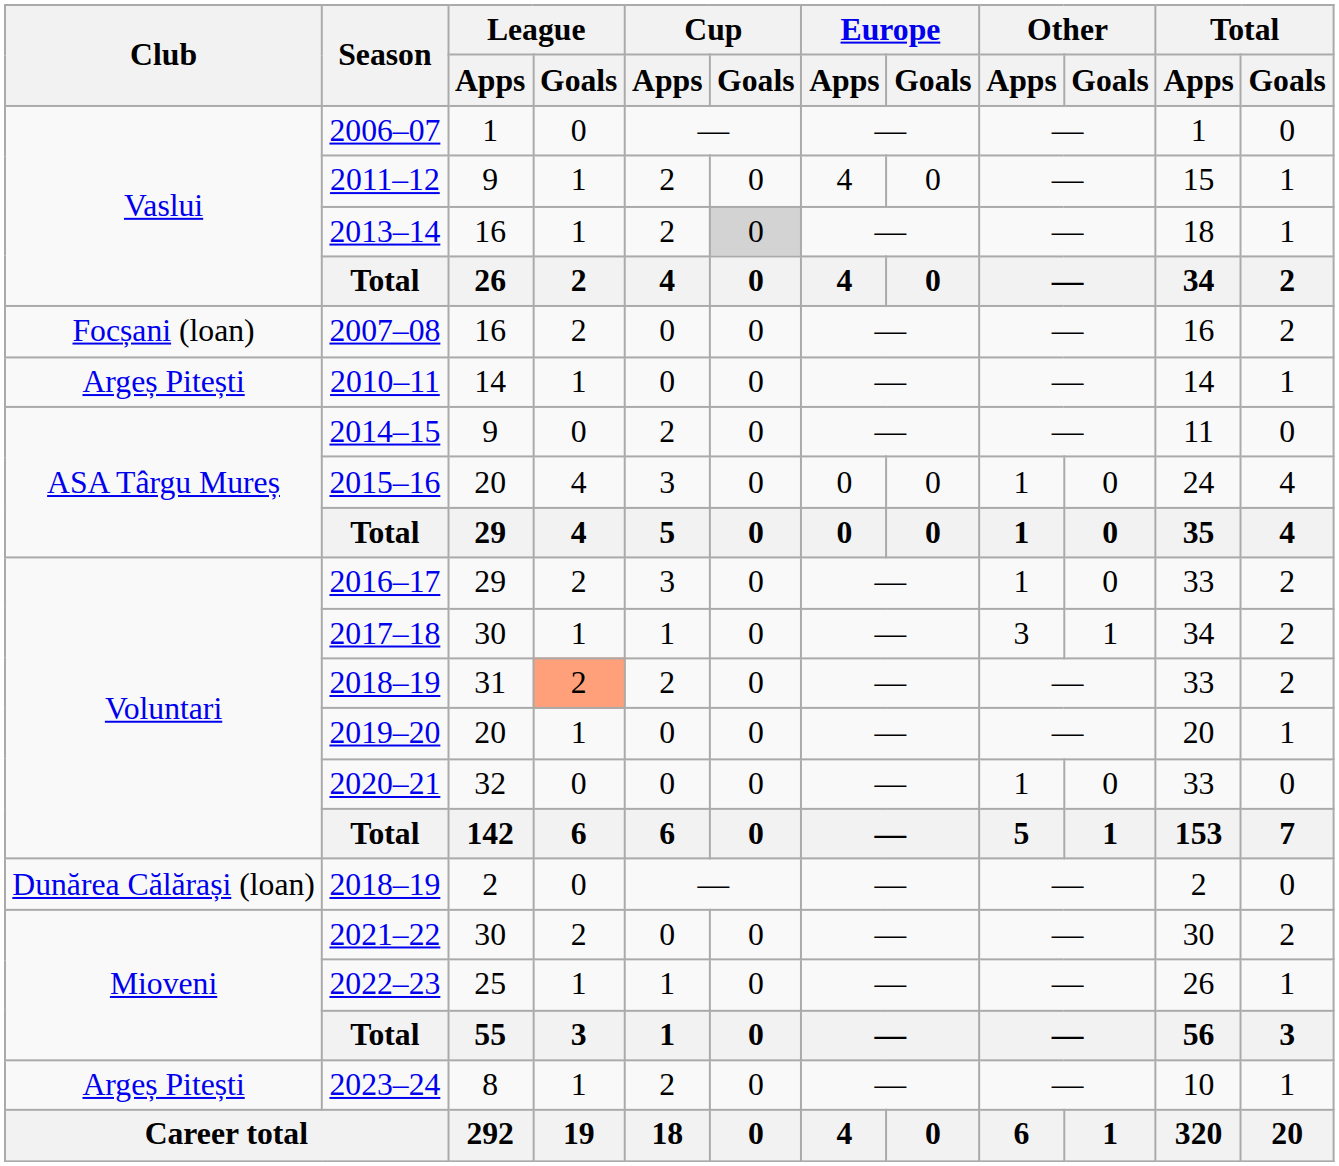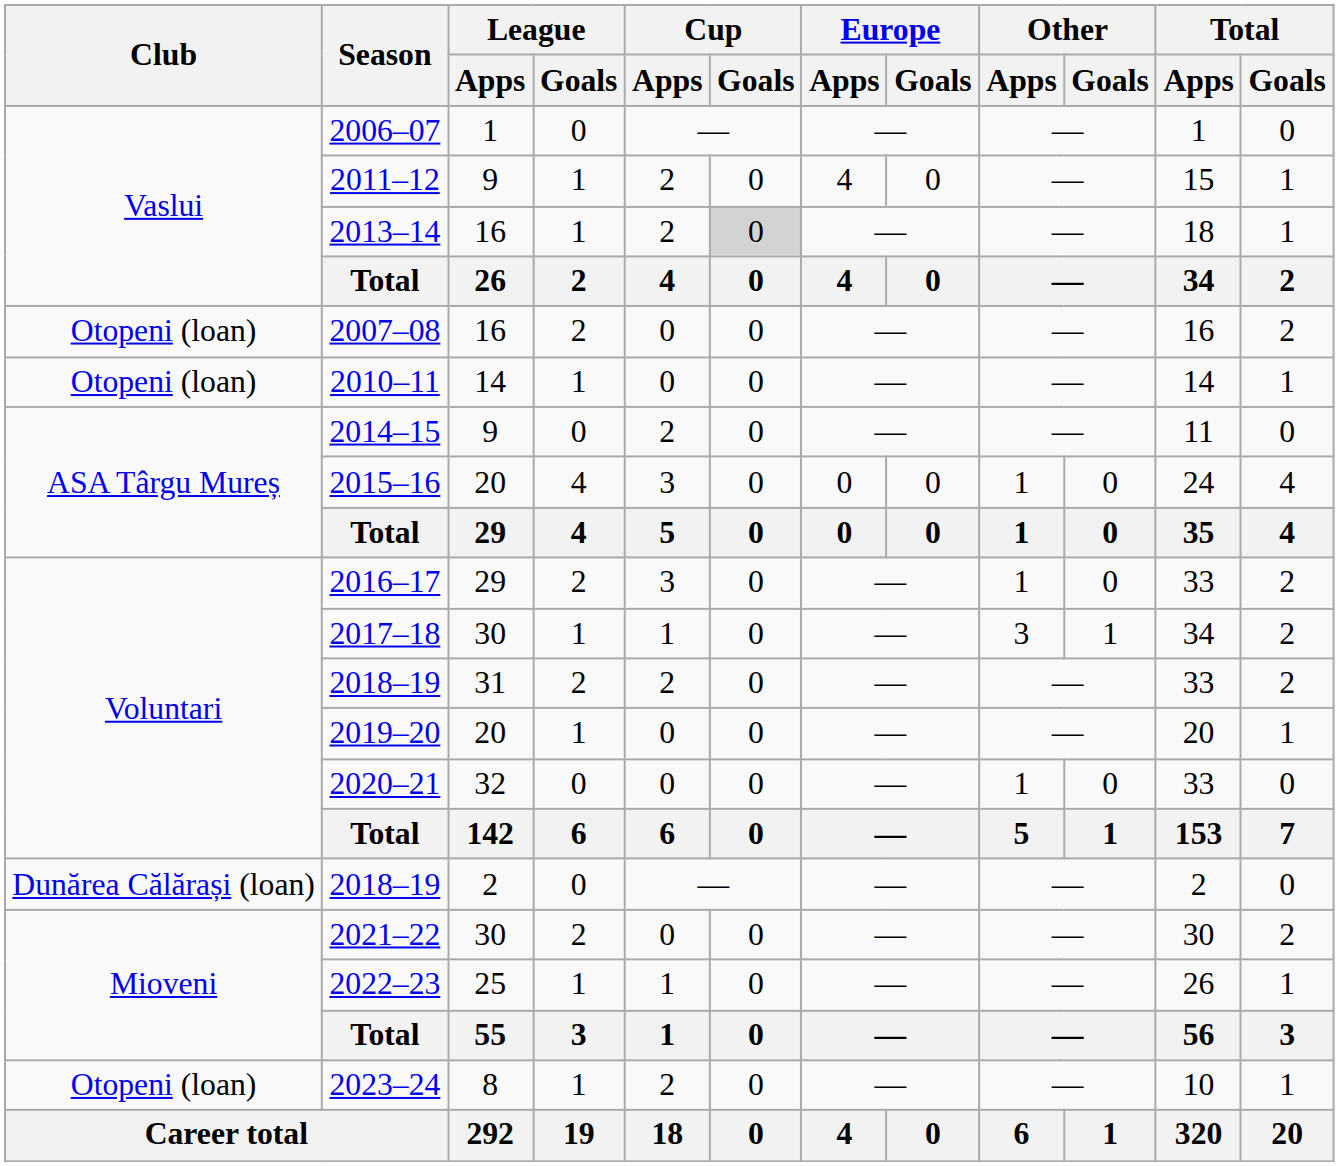 <table class="wikitable" style="text-align: center;">
 <tr>
 <th rowspan="2">Club</th>
 <th rowspan="2">Season</th>
 <th colspan="2">League</th>
 <th colspan="2">Cup</th>
 <th colspan="2"><a href='#'>Europe</a></th>
 <th colspan="2">Other</th>
 <th colspan="2">Total</th>
 </tr>
 <tr>
 <th>Apps</th>
 <th>Goals</th>
 <th>Apps</th>
 <th>Goals</th>
 <th>Apps</th>
 <th>Goals</th>
 <th>Apps</th>
 <th>Goals</th>
 <th>Apps</th>
 <th>Goals</th>
 </tr>
 <tr>
 <td rowspan="4"><a href='#'>Vaslui</a></td>
 <td><a href='#'>2006–07</a></td>
 <td>1</td>
 <td>0</td>
 <td colspan="2">—</td>
 <td colspan="2">—</td>
 <td colspan="2">—</td>
 <td>1</td>
 <td>0</td>
 </tr>
 <tr>
 <td><a href='#'>2011–12</a></td>
 <td>9</td>
 <td>1</td>
 <td>2</td>
 <td>0</td>
 <td>4</td>
 <td>0</td>
 <td colspan="2">—</td>
 <td>15</td>
 <td>1</td>
 </tr>
 <tr>
 <td><a href='#'>2013–14</a></td>
 <td>16</td>
 <td>1</td>
 <td>2</td>
 <td style="background: lightgrey;">0</td>
 <td colspan="2">—</td>
 <td colspan="2">—</td>
 <td>18</td>
 <td>1</td>
 </tr>
 <tr>
 <th>Total</th>
 <th>26</th>
 <th>2</th>
 <th>4</th>
 <th>0</th>
 <th>4</th>
 <th>0</th>
 <th colspan="2">—</th>
 <th>34</th>
 <th>2</th>
 </tr>
 <tr>
-<td><a href='#'>Focșani</a> (loan)</td>
+<td><a href='#'>Otopeni</a> (loan)</td>
 <td><a href='#'>2007–08</a></td>
 <td>16</td>
 <td>2</td>
 <td>0</td>
 <td>0</td>
 <td colspan="2">—</td>
 <td colspan="2">—</td>
 <td>16</td>
 <td>2</td>
 </tr>
 <tr>
-<td rowspan="1"><a href='#'>Argeș Pitești</a></td>
+<td><a href='#'>Otopeni</a> (loan)</td>
 <td><a href='#'>2010–11</a></td>
 <td>14</td>
 <td>1</td>
 <td>0</td>
 <td>0</td>
 <td colspan="2">—</td>
 <td colspan="2">—</td>
 <td>14</td>
 <td>1</td>
 </tr>
 <tr>
 <td rowspan="3"><a href='#'>ASA Târgu Mureș</a></td>
 <td><a href='#'>2014–15</a></td>
 <td>9</td>
 <td>0</td>
 <td>2</td>
 <td>0</td>
 <td colspan="2">—</td>
 <td colspan="2">—</td>
 <td>11</td>
 <td>0</td>
 </tr>
 <tr>
 <td><a href='#'>2015–16</a></td>
 <td>20</td>
 <td>4</td>
 <td>3</td>
 <td>0</td>
 <td>0</td>
 <td>0</td>
 <td>1</td>
 <td>0</td>
 <td>24</td>
 <td>4</td>
 </tr>
 <tr>
 <th>Total</th>
 <th>29</th>
 <th>4</th>
 <th>5</th>
 <th>0</th>
 <th>0</th>
 <th>0</th>
 <th>1</th>
 <th>0</th>
 <th>35</th>
 <th>4</th>
 </tr>
 <tr>
 <td rowspan="6"><a href='#'>Voluntari</a></td>
 <td><a href='#'>2016–17</a></td>
 <td>29</td>
 <td>2</td>
 <td>3</td>
 <td>0</td>
 <td colspan="2">—</td>
 <td>1</td>
 <td>0</td>
 <td>33</td>
 <td>2</td>
 </tr>
 <tr>
 <td><a href='#'>2017–18</a></td>
 <td>30</td>
 <td>1</td>
 <td>1</td>
 <td>0</td>
 <td colspan="2">—</td>
 <td>3</td>
 <td>1</td>
 <td>34</td>
 <td>2</td>
 </tr>
 <tr>
 <td><a href='#'>2018–19</a></td>
 <td>31</td>
-<td style="background: lightsalmon;">2</td>
+<td>2</td>
 <td>2</td>
 <td>0</td>
 <td colspan="2">—</td>
 <td colspan="2">—</td>
 <td>33</td>
 <td>2</td>
 </tr>
 <tr>
 <td><a href='#'>2019–20</a></td>
 <td>20</td>
 <td>1</td>
 <td>0</td>
 <td>0</td>
 <td colspan="2">—</td>
 <td colspan="2">—</td>
 <td>20</td>
 <td>1</td>
 </tr>
 <tr>
 <td><a href='#'>2020–21</a></td>
 <td>32</td>
 <td>0</td>
 <td>0</td>
 <td>0</td>
 <td colspan="2">—</td>
 <td>1</td>
 <td>0</td>
 <td>33</td>
 <td>0</td>
 </tr>
 <tr>
 <th>Total</th>
 <th>142</th>
 <th>6</th>
 <th>6</th>
 <th>0</th>
 <th colspan="2">—</th>
 <th>5</th>
 <th>1</th>
 <th>153</th>
 <th>7</th>
 </tr>
 <tr>
 <td><a href='#'>Dunărea Călărași</a> (loan)</td>
 <td><a href='#'>2018–19</a></td>
 <td>2</td>
 <td>0</td>
 <td colspan="2">—</td>
 <td colspan="2">—</td>
 <td colspan="2">—</td>
 <td>2</td>
 <td>0</td>
 </tr>
 <tr>
 <td rowspan="3"><a href='#'>Mioveni</a></td>
 <td><a href='#'>2021–22</a></td>
 <td>30</td>
 <td>2</td>
 <td>0</td>
 <td>0</td>
 <td colspan="2">—</td>
 <td colspan="2">—</td>
 <td>30</td>
 <td>2</td>
 </tr>
 <tr>
 <td><a href='#'>2022–23</a></td>
 <td>25</td>
 <td>1</td>
 <td>1</td>
 <td>0</td>
 <td colspan="2">—</td>
 <td colspan="2">—</td>
 <td>26</td>
 <td>1</td>
 </tr>
 <tr>
 <th>Total</th>
 <th>55</th>
 <th>3</th>
 <th>1</th>
 <th>0</th>
 <th colspan="2">—</th>
 <th colspan="2">—</th>
 <th>56</th>
 <th>3</th>
 </tr>
 <tr>
-<td rowspan="1"><a href='#'>Argeș Pitești</a></td>
+<td><a href='#'>Otopeni</a> (loan)</td>
 <td><a href='#'>2023–24</a></td>
 <td>8</td>
 <td>1</td>
 <td>2</td>
 <td>0</td>
 <td colspan="2">—</td>
 <td colspan="2">—</td>
 <td>10</td>
 <td>1</td>
 </tr>
 <tr>
 <th colspan="2">Career total</th>
 <th>292</th>
 <th>19</th>
 <th>18</th>
 <th>0</th>
 <th>4</th>
 <th>0</th>
 <th>6</th>
 <th>1</th>
 <th>320</th>
 <th>20</th>
 </tr>
 </table>
